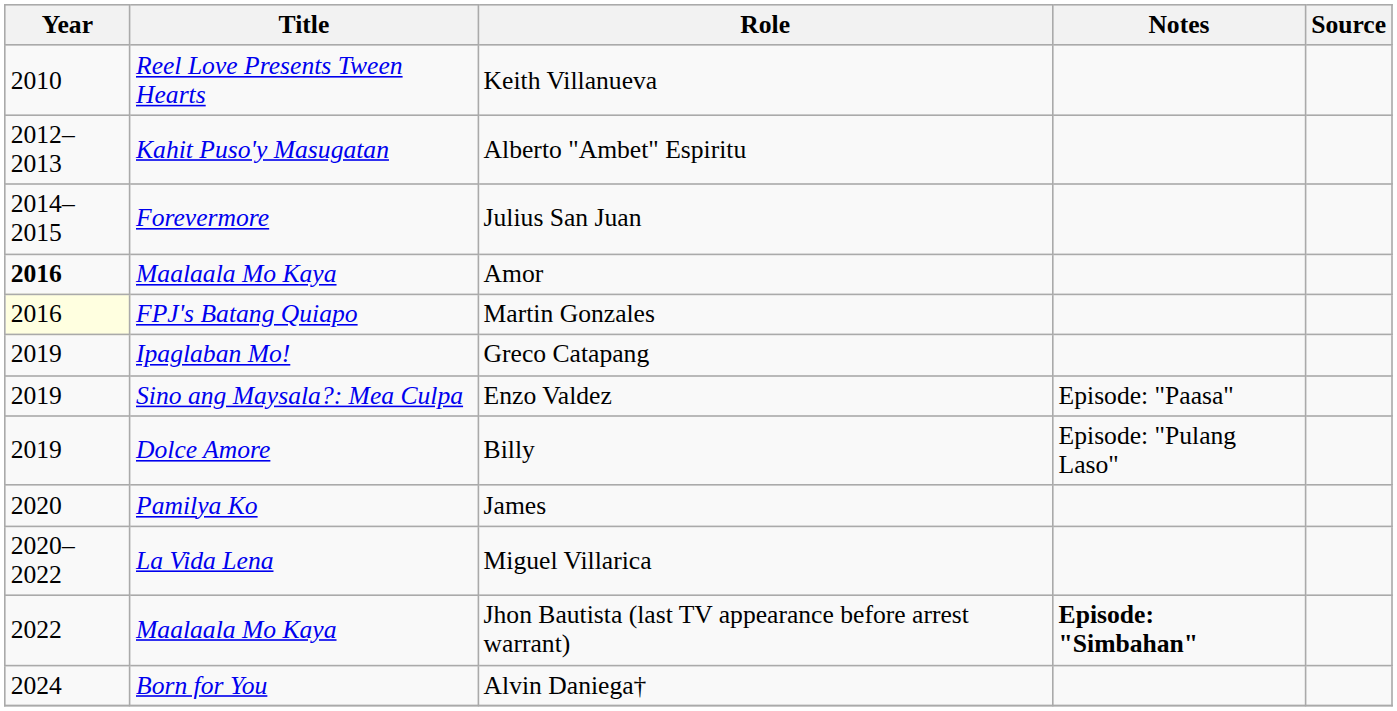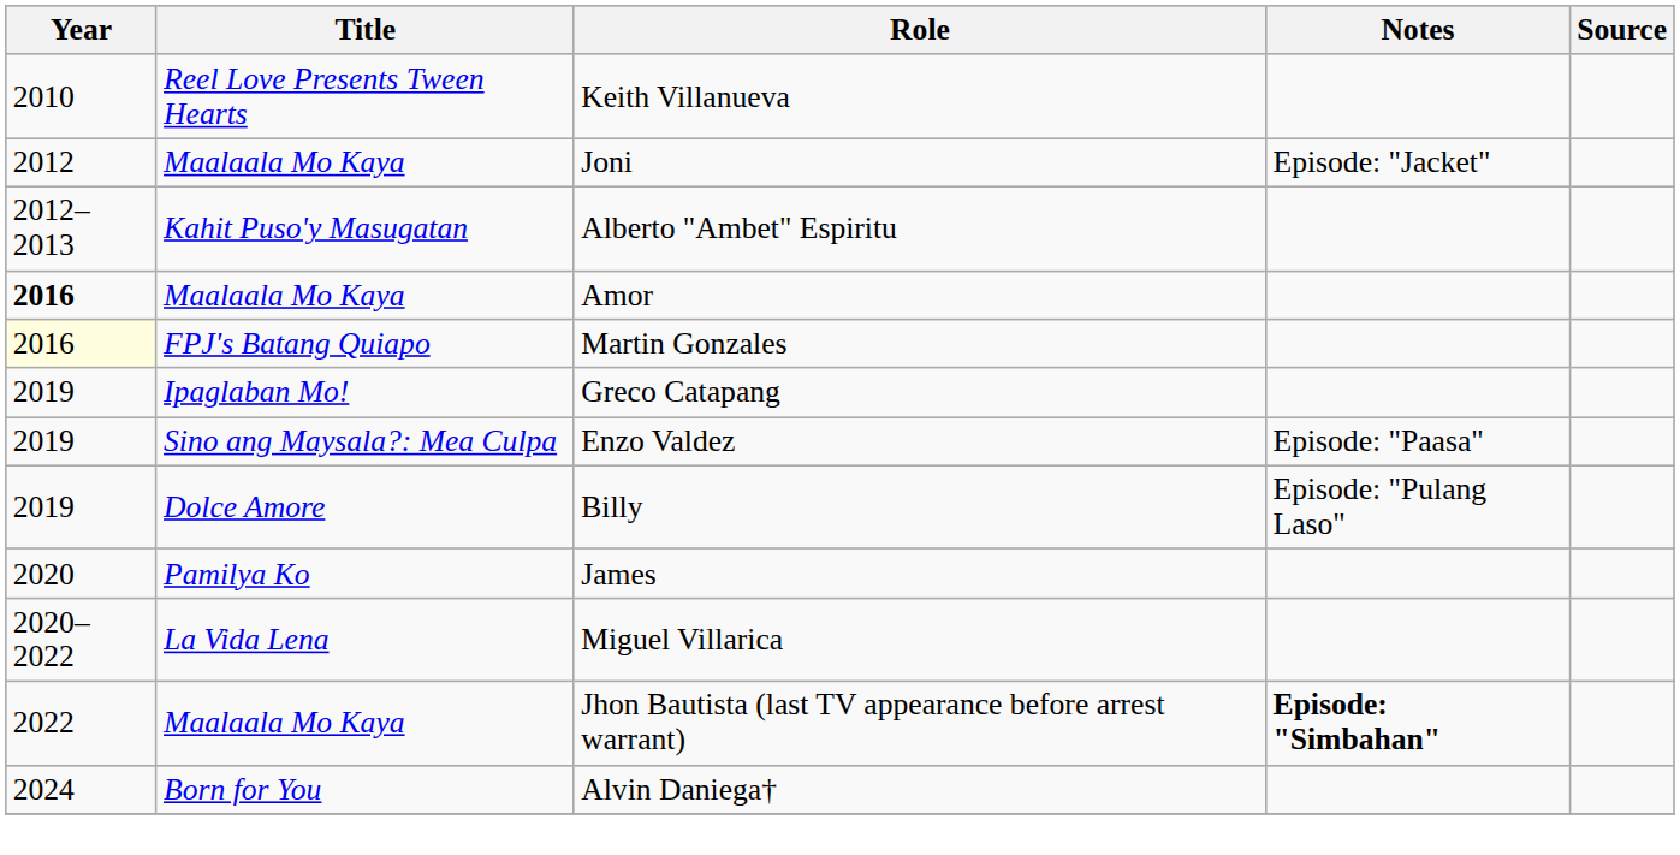 <table class="wikitable sortable" >
 <tr>
 <th>Year</th>
 <th>Title</th>
 <th>Role</th>
 <th class="unsortable">Notes </th>
 <th class="unsortable">Source </th>
 </tr>
 <tr>
 <td>2010</td>
 <td><em><a href='#'>Reel Love Presents Tween Hearts</a></em></td>
 <td>Keith Villanueva</td>
 <td></td>
 <td></td>
 </tr>
 <tr>
+<td>2012</td>
+<td><em><a href='#'>Maalaala Mo Kaya</a></em></td>
+<td>Joni</td>
+<td>Episode: "Jacket"</td>
+<td></td>
+</tr>
+<tr>
 <td>2012–2013</td>
 <td><em><a href='#'>Kahit Puso'y Masugatan</a></em></td>
 <td>Alberto "Ambet" Espiritu</td>
-<td></td>
-<td></td>
-</tr>
-<tr>
-<td>2014–2015</td>
-<td><em><a href='#'>Forevermore</a></em></td>
-<td>Julius San Juan</td>
 <td></td>
 <td></td>
 </tr>
 <tr>
 <td><strong>2016</strong></td>
 <td><em><a href='#'>Maalaala Mo Kaya</a></em></td>
 <td>Amor</td>
 <td></td>
 <td></td>
 </tr>
 <tr>
 <td style="background: lightyellow;">2016</td>
 <td><em><a href='#'>FPJ's Batang Quiapo</a></em></td>
 <td>Martin Gonzales</td>
 <td></td>
 <td></td>
 </tr>
 <tr>
 <td>2019</td>
 <td><em><a href='#'>Ipaglaban Mo!</a></em></td>
 <td>Greco Catapang</td>
 <td></td>
 <td></td>
 </tr>
 <tr>
 <td>2019</td>
 <td><em><a href='#'>Sino ang Maysala?: Mea Culpa</a></em></td>
 <td>Enzo Valdez</td>
 <td>Episode: "Paasa"</td>
 <td></td>
 </tr>
 <tr>
 <td>2019</td>
 <td><em><a href='#'>Dolce Amore</a></em></td>
 <td>Billy</td>
 <td>Episode: "Pulang Laso"</td>
 <td></td>
 </tr>
 <tr>
 <td>2020</td>
 <td><em><a href='#'>Pamilya Ko</a></em></td>
 <td>James</td>
 <td></td>
 <td></td>
 </tr>
 <tr>
 <td>2020–2022</td>
 <td><em><a href='#'>La Vida Lena</a></em></td>
 <td>Miguel Villarica</td>
 <td></td>
 <td></td>
 </tr>
 <tr>
 <td>2022</td>
 <td><em><a href='#'>Maalaala Mo Kaya</a></em></td>
 <td>Jhon Bautista (last TV appearance before arrest warrant)</td>
 <td><strong>Episode: "Simbahan"</strong></td>
 <td></td>
 </tr>
 <tr>
 <td>2024</td>
 <td><em><a href='#'>Born for You</a></em></td>
 <td>Alvin Daniega†</td>
 <td></td>
 <td></td>
 </tr>
 <tr>
 </tr>
 </table>
